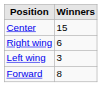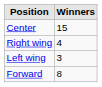 <table class="wikitable">
 <tr>
 <th style="background:#e5e5e5;">Position</th>
 <th style="background:#e5e5e5;">Winners</th>
 </tr>
 <tr>
 <td><a href='#'>Center</a></td>
 <td>15</td>
 </tr>
 <tr>
 <td><a href='#'>Right wing</a></td>
-<td>6</td>
+<td>4</td>
 </tr>
 <tr>
 <td><a href='#'>Left wing</a></td>
 <td>3</td>
 </tr>
 <tr>
 <td><a href='#'>Forward</a></td>
 <td>8</td>
 </tr>
 </table>
